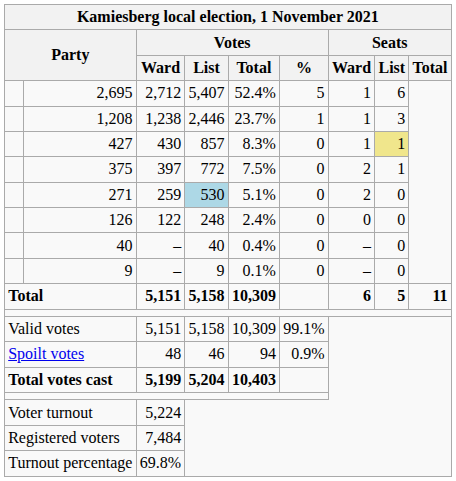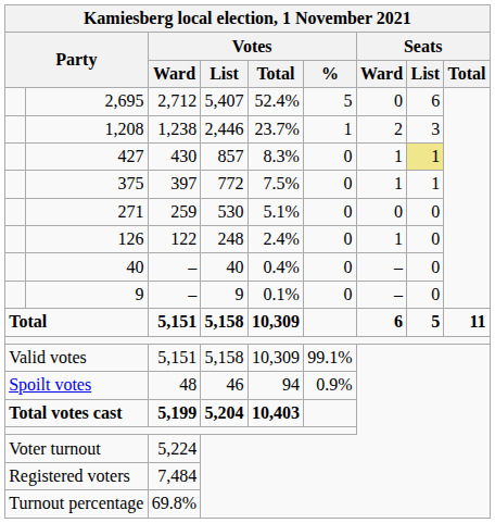 <table class=wikitable style="text-align:right">
 <tr>
 <th colspan="9" align="center">Kamiesberg local election, 1 November 2021</th>
 </tr>
 <tr>
 <th rowspan="2" colspan="2">Party</th>
 <th colspan="4" align="center">Votes</th>
 <th colspan="3" align="center">Seats</th>
 </tr>
 <tr>
 <th>Ward</th>
 <th>List</th>
 <th>Total</th>
 <th>%</th>
 <th>Ward</th>
 <th>List</th>
 <th>Total</th>
 </tr>
 <tr>
 <td></td>
 <td>2,695</td>
 <td>2,712</td>
 <td>5,407</td>
 <td>52.4%</td>
 <td>5</td>
-<td>1</td>
+<td>0</td>
 <td>6</td>
 </tr>
 <tr>
 <td></td>
 <td>1,208</td>
 <td>1,238</td>
 <td>2,446</td>
 <td>23.7%</td>
 <td>1</td>
-<td>1</td>
+<td>2</td>
 <td>3</td>
 </tr>
 <tr>
 <td></td>
 <td>427</td>
 <td>430</td>
 <td>857</td>
 <td>8.3%</td>
 <td>0</td>
 <td>1</td>
 <td style="background: khaki;">1</td>
 </tr>
 <tr>
 <td></td>
 <td>375</td>
 <td>397</td>
 <td>772</td>
 <td>7.5%</td>
 <td>0</td>
-<td>2</td>
+<td>1</td>
 <td>1</td>
 </tr>
 <tr>
 <td></td>
 <td>271</td>
 <td>259</td>
-<td style="background: lightblue;">530</td>
+<td>530</td>
 <td>5.1%</td>
 <td>0</td>
-<td>2</td>
+<td>0</td>
 <td>0</td>
 </tr>
 <tr>
 <td></td>
 <td>126</td>
 <td>122</td>
 <td>248</td>
 <td>2.4%</td>
 <td>0</td>
-<td>0</td>
+<td>1</td>
 <td>0</td>
 </tr>
 <tr>
 <td></td>
 <td>40</td>
 <td>–</td>
 <td>40</td>
 <td>0.4%</td>
 <td>0</td>
 <td>–</td>
 <td>0</td>
 </tr>
 <tr>
 <td></td>
 <td>9</td>
 <td>–</td>
 <td>9</td>
 <td>0.1%</td>
 <td>0</td>
 <td>–</td>
 <td>0</td>
 </tr>
 <tr>
 <td colspan="2" style="text-align:left"><strong>Total</strong></td>
 <td><strong>5,151</strong></td>
 <td><strong>5,158</strong></td>
 <td><strong>10,309</strong></td>
 <td></td>
 <td><strong>6</strong></td>
 <td><strong>5</strong></td>
 <td><strong>11</strong></td>
 </tr>
 <tr>
 <td colspan="9"></td>
 </tr>
 <tr>
 <td colspan="2" style="text-align:left">Valid votes</td>
 <td>5,151</td>
 <td>5,158</td>
 <td>10,309</td>
 <td>99.1%</td>
 </tr>
 <tr>
 <td colspan="2" style="text-align:left"><a href='#'>Spoilt votes</a></td>
 <td>48</td>
 <td>46</td>
 <td>94</td>
 <td>0.9%</td>
 </tr>
 <tr>
 <td colspan="2" style="text-align:left"><strong>Total votes cast</strong></td>
 <td><strong>5,199</strong></td>
 <td><strong>5,204</strong></td>
 <td><strong>10,403</strong></td>
 <td></td>
 </tr>
 <tr>
 <td colspan="6"></td>
 </tr>
 <tr>
 <td colspan="2" style="text-align:left">Voter turnout</td>
 <td>5,224</td>
 </tr>
 <tr>
 <td colspan="2" style="text-align:left">Registered voters</td>
 <td>7,484</td>
 </tr>
 <tr>
 <td colspan="2" style="text-align:left">Turnout percentage</td>
 <td>69.8%</td>
 </tr>
 </table>
